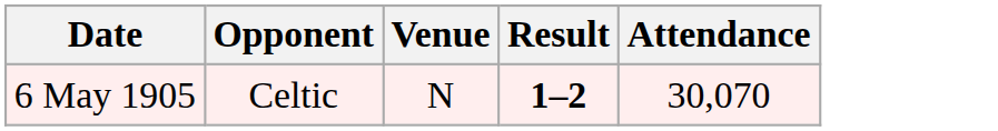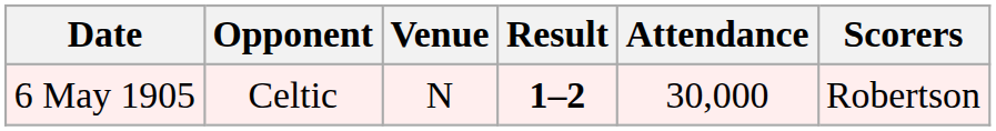 <table class="wikitable sortable" style="font-size:100%; text-align:center">
 <tr>
 <th>Date</th>
 <th>Opponent</th>
 <th>Venue</th>
 <th>Result</th>
 <th>Attendance</th>
+<th>Scorers</th>
 </tr>
 <tr bgcolor = "#FFEEEE">
 <td>6 May 1905</td>
 <td>Celtic</td>
 <td>N</td>
 <td><strong>1–2</strong></td>
-<td>30,070</td>
+<td>30,000</td>
+<td>Robertson</td>
 </tr>
 </table>
